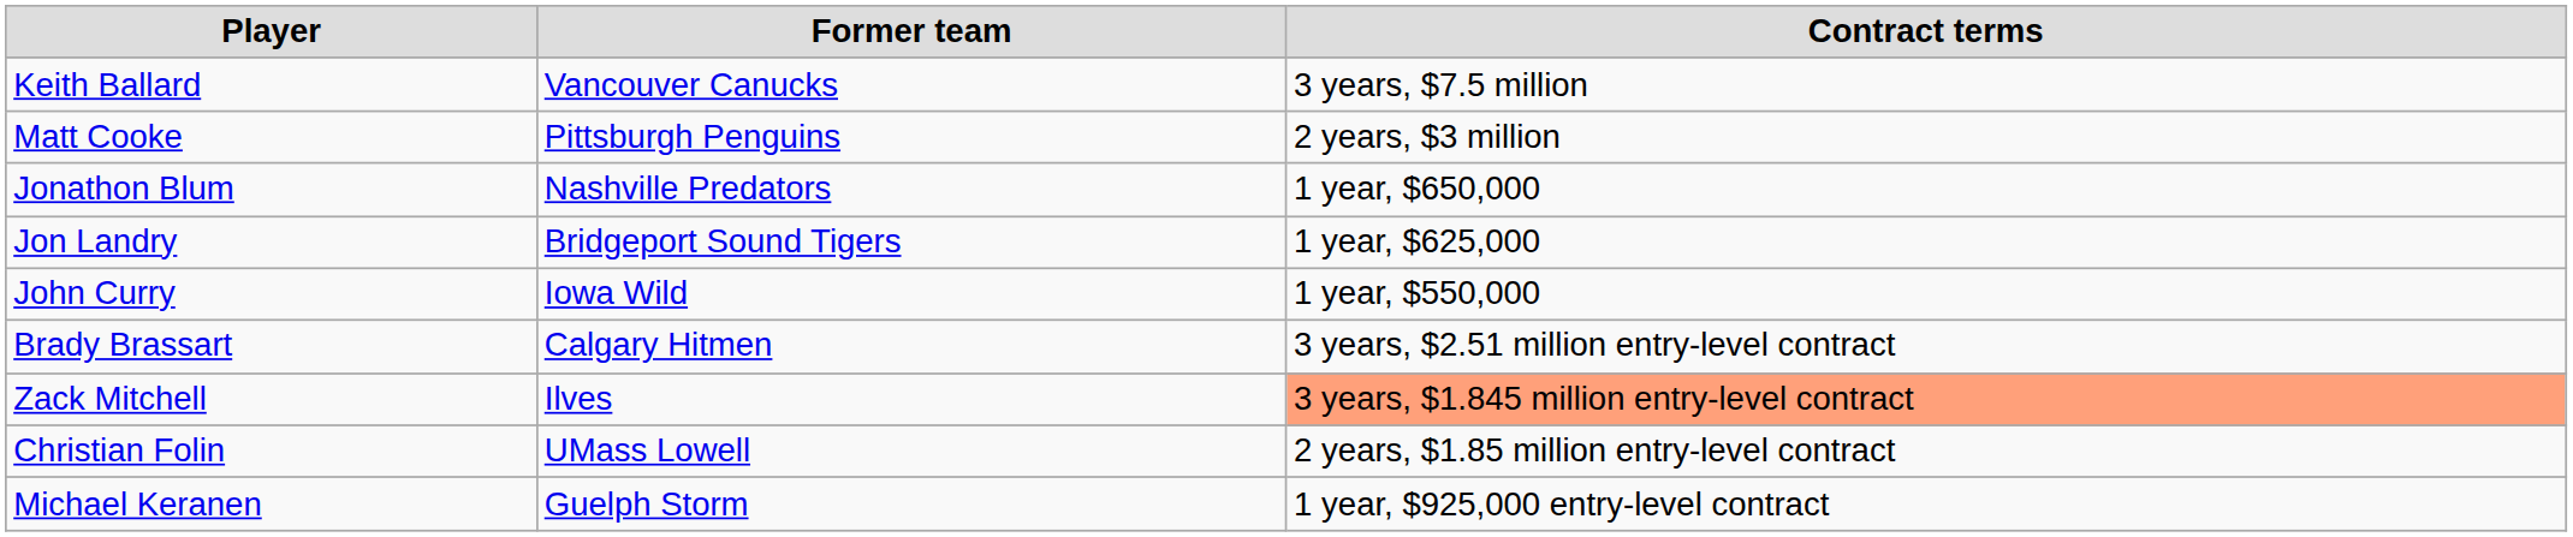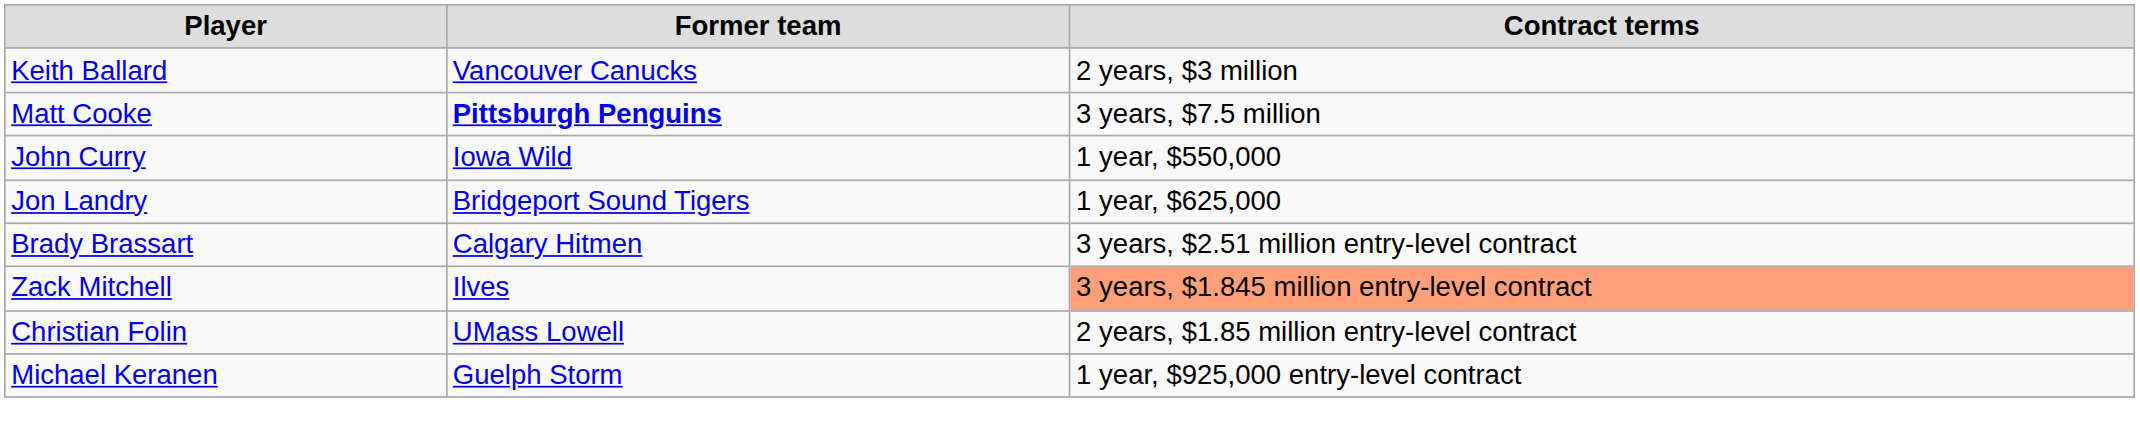 <table class="wikitable" width=98%>
 <tr align="center" bgcolor="#dddddd">
 <td><strong>Player</strong></td>
 <td><strong>Former team</strong></td>
 <td><strong>Contract terms</strong></td>
 </tr>
 <tr>
 <td><a href='#'>Keith Ballard</a></td>
 <td><a href='#'>Vancouver Canucks</a></td>
+<td>2 years, $3 million</td>
+</tr>
+<tr>
+<td><a href='#'>Matt Cooke</a></td>
+<td><strong><a href='#'>Pittsburgh Penguins</a></strong></td>
 <td>3 years, $7.5 million</td>
 </tr>
 <tr>
-<td><a href='#'>Matt Cooke</a></td>
-<td><a href='#'>Pittsburgh Penguins</a></td>
-<td>2 years, $3 million</td>
-</tr>
-<tr>
-<td><a href='#'>Jonathon Blum</a></td>
-<td><a href='#'>Nashville Predators</a></td>
-<td>1 year, $650,000</td>
+<td><a href='#'>John Curry</a></td>
+<td><a href='#'>Iowa Wild</a></td>
+<td>1 year, $550,000</td>
 </tr>
 <tr>
 <td><a href='#'>Jon Landry</a></td>
 <td><a href='#'>Bridgeport Sound Tigers</a></td>
 <td>1 year, $625,000</td>
-</tr>
-<tr>
-<td><a href='#'>John Curry</a></td>
-<td><a href='#'>Iowa Wild</a></td>
-<td>1 year, $550,000</td>
 </tr>
 <tr>
 <td><a href='#'>Brady Brassart</a></td>
 <td><a href='#'>Calgary Hitmen</a></td>
 <td>3 years, $2.51 million entry-level contract</td>
 </tr>
 <tr>
 <td><a href='#'>Zack Mitchell</a></td>
 <td><a href='#'>Ilves</a></td>
 <td style="background: lightsalmon;">3 years, $1.845 million entry-level contract</td>
 </tr>
 <tr>
 <td><a href='#'>Christian Folin</a></td>
 <td><a href='#'>UMass Lowell</a></td>
 <td>2 years, $1.85 million entry-level contract</td>
 </tr>
 <tr>
 <td><a href='#'>Michael Keranen</a></td>
 <td><a href='#'>Guelph Storm</a></td>
 <td>1 year, $925,000 entry-level contract</td>
 </tr>
 </table>
